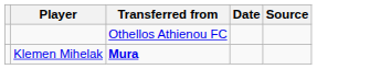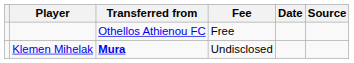 <table class="wikitable plainrowheaders sortable">
 <tr>
 <th></th>
 <th scope="col">Player</th>
 <th>Transferred from</th>
+<th style="width: 80px;">Fee</th>
 <th scope="col">Date</th>
 <th scope="col">Source</th>
 </tr>
 <tr>
 <td align="center"></td>
 <td></td>
 <td> <a href='#'>Othellos Athienou FC</a></td>
+<td>Free</td>
 <td></td>
 <td></td>
 </tr>
 <tr>
 <td align="center"></td>
 <td> <a href='#'>Klemen Mihelak</a></td>
 <td><strong> <a href='#'>Mura</a></strong></td>
+<td>Undisclosed</td>
 <td></td>
 <td></td>
 </tr>
 </table>
